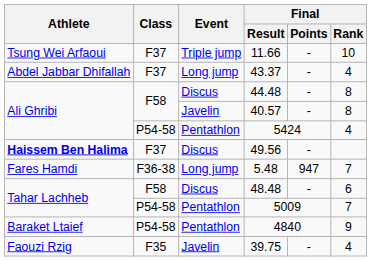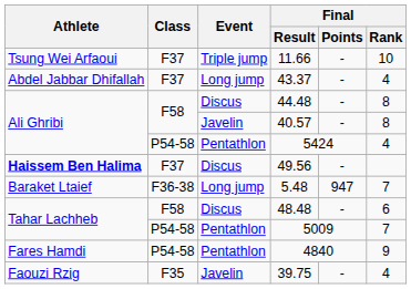 <table class=wikitable style="font-size:90%">
 <tr>
 <th rowspan="2">Athlete</th>
 <th rowspan="2">Class</th>
 <th rowspan="2">Event</th>
 <th colspan="3">Final</th>
 </tr>
 <tr>
 <th>Result</th>
 <th>Points</th>
 <th>Rank</th>
 </tr>
 <tr>
 <td><a href='#'>Tsung Wei Arfaoui</a></td>
 <td style="text-align:center;">F37</td>
 <td><a href='#'>Triple jump</a></td>
 <td style="text-align:center;">11.66</td>
 <td style="text-align:center;">-</td>
 <td style="text-align:center;">10</td>
 </tr>
 <tr>
 <td><a href='#'>Abdel Jabbar Dhifallah</a></td>
 <td style="text-align:center;">F37</td>
 <td><a href='#'>Long jump</a></td>
 <td style="text-align:center;">43.37</td>
 <td style="text-align:center;">-</td>
 <td style="text-align:center;">4</td>
 </tr>
 <tr>
 <td rowspan="3"><a href='#'>Ali Ghribi</a></td>
 <td rowspan="2" style="text-align:center;">F58</td>
 <td><a href='#'>Discus</a></td>
 <td style="text-align:center;">44.48</td>
 <td style="text-align:center;">-</td>
 <td style="text-align:center;">8</td>
 </tr>
 <tr>
 <td><a href='#'>Javelin</a></td>
 <td style="text-align:center;">40.57</td>
 <td style="text-align:center;">-</td>
 <td style="text-align:center;">8</td>
 </tr>
 <tr>
 <td style="text-align:center;">P54-58</td>
 <td><a href='#'>Pentathlon</a></td>
 <td style="text-align:center;" colspan="2">5424</td>
 <td style="text-align:center;">4</td>
 </tr>
 <tr>
 <td><strong><a href='#'>Haissem Ben Halima</a></strong></td>
 <td style="text-align:center;">F37</td>
 <td><a href='#'>Discus</a></td>
 <td style="text-align:center;">49.56</td>
 <td style="text-align:center;">-</td>
 <td style="text-align:center;"></td>
 </tr>
 <tr>
-<td><a href='#'>Fares Hamdi</a></td>
+<td><a href='#'>Baraket Ltaief</a></td>
 <td style="text-align:center;">F36-38</td>
 <td><a href='#'>Long jump</a></td>
 <td style="text-align:center;">5.48</td>
 <td style="text-align:center;">947</td>
 <td style="text-align:center;">7</td>
 </tr>
 <tr>
 <td rowspan="2"><a href='#'>Tahar Lachheb</a></td>
 <td style="text-align:center;">F58</td>
 <td><a href='#'>Discus</a></td>
 <td style="text-align:center;">48.48</td>
 <td style="text-align:center;">-</td>
 <td style="text-align:center;">6</td>
 </tr>
 <tr>
 <td style="text-align:center;">P54-58</td>
 <td><a href='#'>Pentathlon</a></td>
 <td style="text-align:center;" colspan="2">5009</td>
 <td style="text-align:center;">7</td>
 </tr>
 <tr>
-<td><a href='#'>Baraket Ltaief</a></td>
+<td><a href='#'>Fares Hamdi</a></td>
 <td style="text-align:center;">P54-58</td>
 <td><a href='#'>Pentathlon</a></td>
 <td style="text-align:center;" colspan="2">4840</td>
 <td style="text-align:center;">9</td>
 </tr>
 <tr>
 <td><a href='#'>Faouzi Rzig</a></td>
 <td style="text-align:center;">F35</td>
 <td><a href='#'>Javelin</a></td>
 <td style="text-align:center;">39.75</td>
 <td style="text-align:center;">-</td>
 <td style="text-align:center;">4</td>
 </tr>
 </table>
